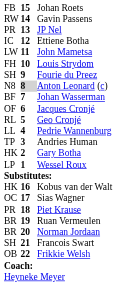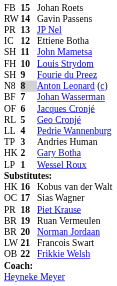 <table cellspacing="0" cellpadding="0" style="font-size:90%">
 <tr>
 <th width="25"></th>
 <th width="25"></th>
 </tr>
 <tr>
 <td>FB</td>
 <td><strong>15</strong></td>
 <td>Johan Roets</td>
 </tr>
 <tr>
 <td>RW</td>
 <td><strong>14</strong></td>
 <td>Gavin Passens</td>
 </tr>
 <tr>
 <td>PR</td>
 <td><strong>13</strong></td>
 <td><a href='#'>JP Nel</a></td>
 </tr>
 <tr>
 <td>IC</td>
 <td><strong>12</strong></td>
 <td>Ettiene Botha</td>
 </tr>
 <tr>
-<td>LW</td>
+<td>SH</td>
 <td><strong>11</strong></td>
 <td><a href='#'>John Mametsa</a></td>
 </tr>
 <tr>
 <td>FH</td>
 <td><strong>10</strong></td>
 <td><a href='#'>Louis Strydom</a></td>
 </tr>
 <tr>
 <td>SH</td>
 <td><strong>9</strong></td>
 <td><a href='#'>Fourie du Preez</a></td>
 </tr>
 <tr>
 <td>N8</td>
 <td style="background: lightgrey;"><strong>8</strong></td>
 <td><a href='#'>Anton Leonard</a> (<a href='#'>c</a>)</td>
 </tr>
 <tr>
 <td>BF</td>
 <td><strong>7</strong></td>
 <td><a href='#'>Johan Wasserman</a></td>
 </tr>
 <tr>
 <td>OF</td>
 <td><strong>6</strong></td>
 <td><a href='#'>Jacques Cronjé</a></td>
 </tr>
 <tr>
 <td>RL</td>
 <td><strong>5</strong></td>
 <td><a href='#'>Geo Cronjé</a></td>
 </tr>
 <tr>
 <td>LL</td>
 <td><strong>4</strong></td>
 <td><a href='#'>Pedrie Wannenburg</a></td>
 </tr>
 <tr>
 <td>TP</td>
 <td><strong>3</strong></td>
 <td>Andries Human</td>
 </tr>
 <tr>
 <td>HK</td>
 <td><strong>2</strong></td>
 <td><a href='#'>Gary Botha</a></td>
 </tr>
 <tr>
 <td>LP</td>
 <td><strong>1</strong></td>
 <td><a href='#'>Wessel Roux</a></td>
 </tr>
 <tr>
 <td colspan="3"><strong>Substitutes:</strong></td>
 </tr>
 <tr>
 <td>HK</td>
 <td><strong>16</strong></td>
 <td>Kobus van der Walt</td>
 </tr>
 <tr>
 <td>OC</td>
 <td><strong>17</strong></td>
 <td>Sias Wagner</td>
 </tr>
 <tr>
 <td>PR</td>
 <td><strong>18</strong></td>
 <td><a href='#'>Piet Krause</a></td>
 </tr>
 <tr>
 <td>BR</td>
 <td><strong>19</strong></td>
 <td>Ruan Vermeulen</td>
 </tr>
 <tr>
 <td>BR</td>
 <td><strong>20</strong></td>
 <td><a href='#'>Norman Jordaan</a></td>
 </tr>
 <tr>
-<td>SH</td>
+<td>LW</td>
 <td><strong>21</strong></td>
 <td>Francois Swart</td>
 </tr>
 <tr>
 <td>OB</td>
 <td><strong>22</strong></td>
 <td><a href='#'>Frikkie Welsh</a></td>
 </tr>
 <tr>
 <td colspan="3"><strong>Coach:</strong></td>
 </tr>
 <tr>
 <td colspan="4"><a href='#'>Heyneke Meyer</a></td>
 </tr>
 </table>
